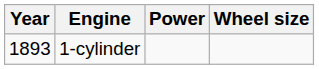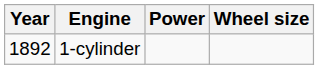 <table class="wikitable">
 <tr>
 <th>Year</th>
 <th>Engine</th>
 <th>Power</th>
 <th>Wheel size</th>
 </tr>
 <tr>
-<td>1893</td>
+<td>1892</td>
 <td>1-cylinder</td>
 <td></td>
 <td></td>
 </tr>
 </table>
